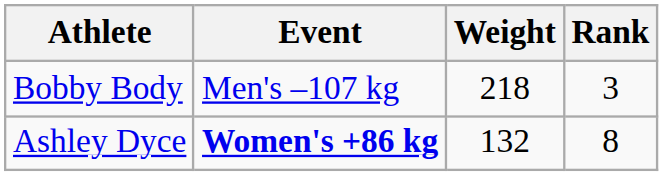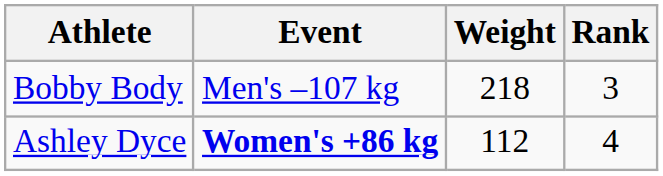 <table class=wikitable style=font-size:90%;text-align:center>
 <tr>
 <th>Athlete</th>
 <th>Event</th>
 <th>Weight</th>
 <th>Rank</th>
 </tr>
 <tr>
 <td align=left><a href='#'>Bobby Body</a></td>
 <td align=left><a href='#'>Men's –107 kg</a></td>
 <td>218</td>
 <td>3</td>
 </tr>
 <tr>
 <td align=left><a href='#'>Ashley Dyce</a></td>
 <td align=left><strong><a href='#'>Women's +86 kg</a></strong></td>
-<td>132</td>
-<td>8</td>
+<td>112</td>
+<td>4</td>
 </tr>
 </table>
